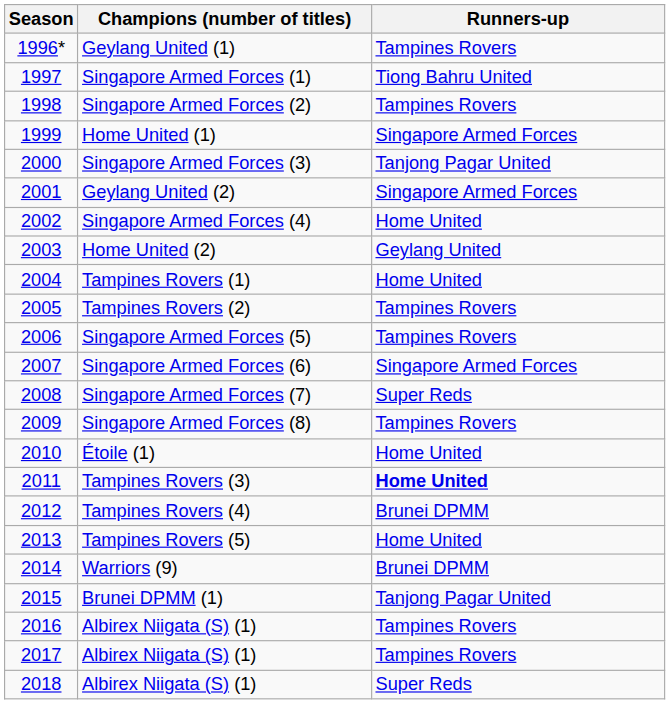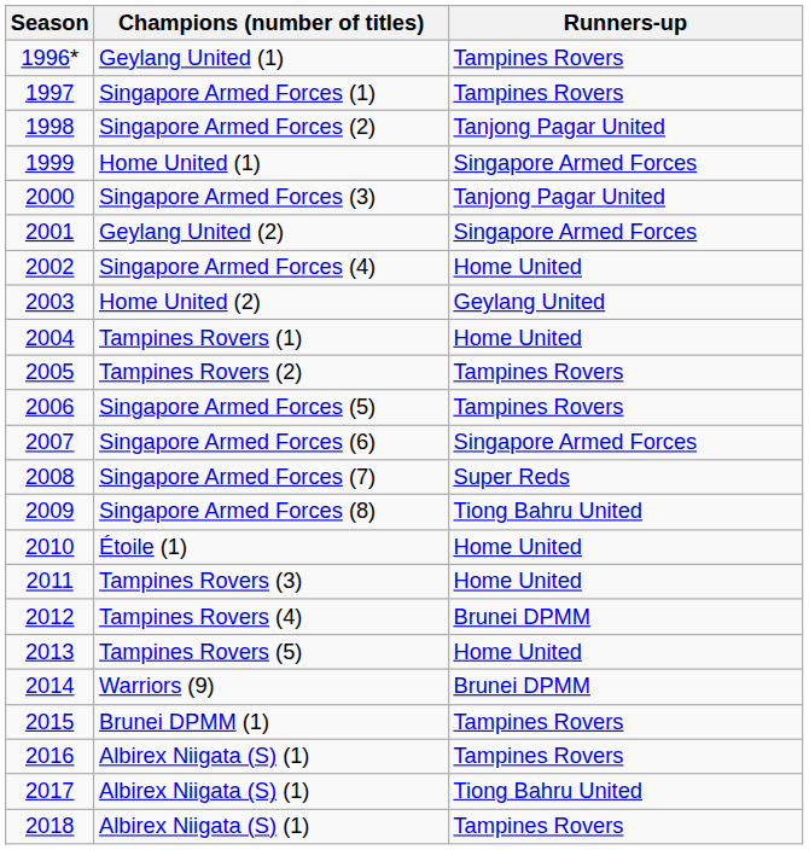 <table class="wikitable" style="text-align:center">
 <tr>
 <th width="35">Season</th>
 <th style="width:250px;">Champions (number of titles)</th>
 <th style="width:250px;">Runners-up</th>
 </tr>
 <tr>
 <td><a href='#'>1996</a>*</td>
 <td align="left"><a href='#'>Geylang United</a> (1)</td>
 <td align="left"><a href='#'>Tampines Rovers</a></td>
 </tr>
 <tr>
 <td><a href='#'>1997</a></td>
 <td align="left"><a href='#'>Singapore Armed Forces</a> (1)</td>
-<td align="left"><a href='#'>Tiong Bahru United</a></td>
+<td align="left"><a href='#'>Tampines Rovers</a></td>
 </tr>
 <tr>
 <td><a href='#'>1998</a></td>
 <td align="left"><a href='#'>Singapore Armed Forces</a> (2)</td>
-<td align="left"><a href='#'>Tampines Rovers</a></td>
+<td align="left"><a href='#'>Tanjong Pagar United</a></td>
 </tr>
 <tr>
 <td><a href='#'>1999</a></td>
 <td align="left"><a href='#'>Home United</a> (1)</td>
 <td align="left"><a href='#'>Singapore Armed Forces</a></td>
 </tr>
 <tr>
 <td><a href='#'>2000</a></td>
 <td align="left"><a href='#'>Singapore Armed Forces</a> (3)</td>
 <td align="left"><a href='#'>Tanjong Pagar United</a></td>
 </tr>
 <tr>
 <td><a href='#'>2001</a></td>
 <td align="left"><a href='#'>Geylang United</a> (2)</td>
 <td align="left"><a href='#'>Singapore Armed Forces</a></td>
 </tr>
 <tr>
 <td><a href='#'>2002</a></td>
 <td align="left"><a href='#'>Singapore Armed Forces</a> (4)</td>
 <td align="left"><a href='#'>Home United</a></td>
 </tr>
 <tr>
 <td><a href='#'>2003</a></td>
 <td align="left"><a href='#'>Home United</a> (2)</td>
 <td align="left"><a href='#'>Geylang United</a></td>
 </tr>
 <tr>
 <td><a href='#'>2004</a></td>
 <td align="left"><a href='#'>Tampines Rovers</a> (1)</td>
 <td align="left"><a href='#'>Home United</a></td>
 </tr>
 <tr>
 <td><a href='#'>2005</a></td>
 <td align="left"><a href='#'>Tampines Rovers</a> (2)</td>
 <td align="left"><a href='#'>Tampines Rovers</a></td>
 </tr>
 <tr>
 <td><a href='#'>2006</a></td>
 <td align="left"><a href='#'>Singapore Armed Forces</a> (5)</td>
 <td align="left"><a href='#'>Tampines Rovers</a></td>
 </tr>
 <tr>
 <td><a href='#'>2007</a></td>
 <td align="left"><a href='#'>Singapore Armed Forces</a> (6)</td>
 <td align="left"><a href='#'>Singapore Armed Forces</a></td>
 </tr>
 <tr>
 <td><a href='#'>2008</a></td>
 <td align="left"><a href='#'>Singapore Armed Forces</a> (7)</td>
 <td align="left"> <a href='#'>Super Reds</a></td>
 </tr>
 <tr>
 <td><a href='#'>2009</a></td>
 <td align="left"><a href='#'>Singapore Armed Forces</a> (8)</td>
-<td align="left"><a href='#'>Tampines Rovers</a></td>
+<td align="left"><a href='#'>Tiong Bahru United</a></td>
 </tr>
 <tr>
 <td><a href='#'>2010</a></td>
 <td align="left"> <a href='#'>Étoile</a> (1)</td>
 <td align="left"><a href='#'>Home United</a></td>
 </tr>
 <tr>
 <td><a href='#'>2011</a></td>
 <td align="left"><a href='#'>Tampines Rovers</a> (3)</td>
-<td align="left"><strong><a href='#'>Home United</a></strong></td>
+<td align="left"><a href='#'>Home United</a></td>
 </tr>
 <tr>
 <td><a href='#'>2012</a></td>
 <td align="left"><a href='#'>Tampines Rovers</a> (4)</td>
 <td align="left"> <a href='#'>Brunei DPMM</a></td>
 </tr>
 <tr>
 <td><a href='#'>2013</a></td>
 <td align="left"><a href='#'>Tampines Rovers</a> (5)</td>
 <td align="left"><a href='#'>Home United</a></td>
 </tr>
 <tr>
 <td><a href='#'>2014</a></td>
 <td align="left"><a href='#'>Warriors</a> (9)</td>
 <td align="left"> <a href='#'>Brunei DPMM</a></td>
 </tr>
 <tr>
 <td><a href='#'>2015</a></td>
 <td align="left"> <a href='#'>Brunei DPMM</a> (1)</td>
-<td align="left"><a href='#'>Tanjong Pagar United</a></td>
+<td align="left"><a href='#'>Tampines Rovers</a></td>
 </tr>
 <tr>
 <td><a href='#'>2016</a></td>
 <td align="left"> <a href='#'>Albirex Niigata (S)</a> (1)</td>
 <td align="left"><a href='#'>Tampines Rovers</a></td>
 </tr>
 <tr>
 <td><a href='#'>2017</a></td>
 <td align="left"> <a href='#'>Albirex Niigata (S)</a> (1)</td>
-<td align="left"><a href='#'>Tampines Rovers</a></td>
+<td align="left"><a href='#'>Tiong Bahru United</a></td>
 </tr>
 <tr>
 <td><a href='#'>2018</a></td>
 <td align="left"> <a href='#'>Albirex Niigata (S)</a> (1)</td>
-<td align="left"> <a href='#'>Super Reds</a></td>
+<td align="left"><a href='#'>Tampines Rovers</a></td>
 </tr>
 </table>
